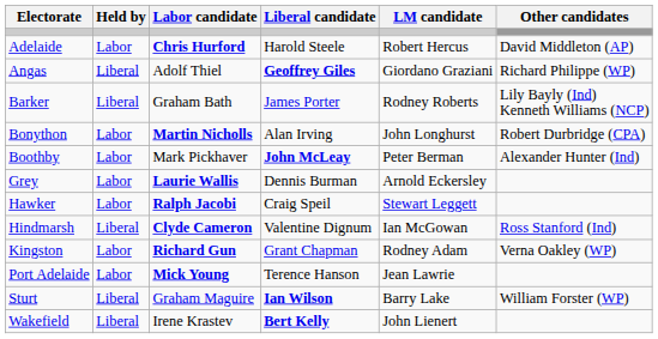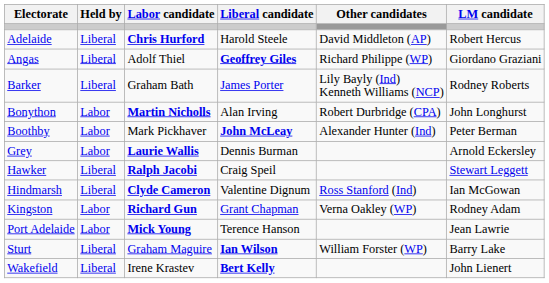 <table class="wikitable">
 <tr>
 <th>Electorate</th>
 <th>Held by</th>
 <th><a href='#'>Labor</a> candidate</th>
 <th><a href='#'>Liberal</a> candidate</th>
+<th>Other candidates</th>
 <th><a href='#'>LM</a> candidate</th>
-<th>Other candidates</th>
 </tr>
 <tr bgcolor="#cccccc">
 <td></td>
 <td></td>
 <td></td>
 <td></td>
+<td bgcolor="#999999"></td>
 <td></td>
-<td bgcolor="#999999"></td>
 </tr>
 <tr>
 <td><a href='#'>Adelaide</a></td>
-<td><a href='#'>Labor</a></td>
+<td><a href='#'>Liberal</a></td>
 <td><strong><a href='#'>Chris Hurford</a></strong></td>
 <td>Harold Steele</td>
+<td>David Middleton (<a href='#'>AP</a>)</td>
 <td>Robert Hercus</td>
-<td>David Middleton (<a href='#'>AP</a>)</td>
 </tr>
 <tr>
 <td><a href='#'>Angas</a></td>
 <td><a href='#'>Liberal</a></td>
 <td>Adolf Thiel</td>
 <td><strong><a href='#'>Geoffrey Giles</a></strong></td>
+<td>Richard Philippe (<a href='#'>WP</a>)</td>
 <td>Giordano Graziani</td>
-<td>Richard Philippe (<a href='#'>WP</a>)</td>
 </tr>
 <tr>
 <td><a href='#'>Barker</a></td>
 <td><a href='#'>Liberal</a></td>
 <td>Graham Bath</td>
 <td><a href='#'>James Porter</a></td>
+<td>Lily Bayly (<a href='#'>Ind</a>)<br>Kenneth Williams (<a href='#'>NCP</a>)</td>
 <td>Rodney Roberts</td>
-<td>Lily Bayly (<a href='#'>Ind</a>)<br>Kenneth Williams (<a href='#'>NCP</a>)</td>
 </tr>
 <tr>
 <td><a href='#'>Bonython</a></td>
 <td><a href='#'>Labor</a></td>
 <td><strong><a href='#'>Martin Nicholls</a></strong></td>
 <td>Alan Irving</td>
+<td>Robert Durbridge (<a href='#'>CPA</a>)</td>
 <td>John Longhurst</td>
-<td>Robert Durbridge (<a href='#'>CPA</a>)</td>
 </tr>
 <tr>
 <td><a href='#'>Boothby</a></td>
 <td><a href='#'>Labor</a></td>
 <td>Mark Pickhaver</td>
 <td><strong><a href='#'>John McLeay</a></strong></td>
+<td>Alexander Hunter (<a href='#'>Ind</a>)</td>
 <td>Peter Berman</td>
-<td>Alexander Hunter (<a href='#'>Ind</a>)</td>
 </tr>
 <tr>
 <td><a href='#'>Grey</a></td>
 <td><a href='#'>Labor</a></td>
 <td><strong><a href='#'>Laurie Wallis</a></strong></td>
 <td>Dennis Burman</td>
+<td></td>
 <td>Arnold Eckersley</td>
-<td></td>
 </tr>
 <tr>
 <td><a href='#'>Hawker</a></td>
-<td><a href='#'>Labor</a></td>
+<td><a href='#'>Liberal</a></td>
 <td><strong><a href='#'>Ralph Jacobi</a></strong></td>
 <td>Craig Speil</td>
+<td></td>
 <td><a href='#'>Stewart Leggett</a></td>
-<td></td>
 </tr>
 <tr>
 <td><a href='#'>Hindmarsh</a></td>
 <td><a href='#'>Liberal</a></td>
 <td><strong><a href='#'>Clyde Cameron</a></strong></td>
 <td>Valentine Dignum</td>
+<td><a href='#'>Ross Stanford</a> (<a href='#'>Ind</a>)</td>
 <td>Ian McGowan</td>
-<td><a href='#'>Ross Stanford</a> (<a href='#'>Ind</a>)</td>
 </tr>
 <tr>
 <td><a href='#'>Kingston</a></td>
 <td><a href='#'>Labor</a></td>
 <td><strong><a href='#'>Richard Gun</a></strong></td>
 <td><a href='#'>Grant Chapman</a></td>
+<td>Verna Oakley (<a href='#'>WP</a>)</td>
 <td>Rodney Adam</td>
-<td>Verna Oakley (<a href='#'>WP</a>)</td>
 </tr>
 <tr>
 <td><a href='#'>Port Adelaide</a></td>
 <td><a href='#'>Labor</a></td>
 <td><strong><a href='#'>Mick Young</a></strong></td>
 <td>Terence Hanson</td>
+<td></td>
 <td>Jean Lawrie</td>
-<td></td>
 </tr>
 <tr>
 <td><a href='#'>Sturt</a></td>
 <td><a href='#'>Liberal</a></td>
 <td><a href='#'>Graham Maguire</a></td>
 <td><strong><a href='#'>Ian Wilson</a></strong></td>
+<td>William Forster (<a href='#'>WP</a>)</td>
 <td>Barry Lake</td>
-<td>William Forster (<a href='#'>WP</a>)</td>
 </tr>
 <tr>
 <td><a href='#'>Wakefield</a></td>
 <td><a href='#'>Liberal</a></td>
 <td>Irene Krastev</td>
 <td><strong><a href='#'>Bert Kelly</a></strong></td>
+<td></td>
 <td>John Lienert</td>
-<td></td>
 </tr>
 </table>
